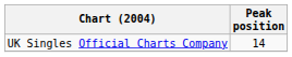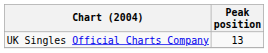 <table class="wikitable sortable">
 <tr>
 <th>Chart (2004)</th>
 <th align="center">Peak<br>position</th>
 </tr>
 <tr 2>
 <td>UK Singles <a href='#'>Official Charts Company</a></td>
-<td align="center">14</td>
+<td align="center">13</td>
 </tr>
 <tr>
 </tr>
 </table>
